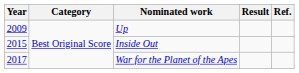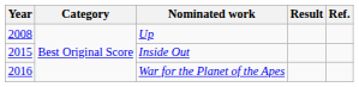 <table class="wikitable">
 <tr>
 <th>Year</th>
 <th>Category</th>
 <th>Nominated work</th>
 <th>Result</th>
 <th>Ref.</th>
 </tr>
 <tr>
-<td><a href='#'>2009</a></td>
+<td><a href='#'>2008</a></td>
 <td rowspan="3"><a href='#'>Best Original Score</a></td>
 <td><em><a href='#'>Up</a></em></td>
 <td></td>
 <td align="center"></td>
 </tr>
 <tr>
 <td><a href='#'>2015</a></td>
 <td><em><a href='#'>Inside Out</a></em></td>
 <td></td>
 <td align="center"></td>
 </tr>
 <tr>
-<td><a href='#'>2017</a></td>
+<td><a href='#'>2016</a></td>
 <td><em><a href='#'>War for the Planet of the Apes</a></em></td>
 <td></td>
 <td align="center"></td>
 </tr>
 </table>
